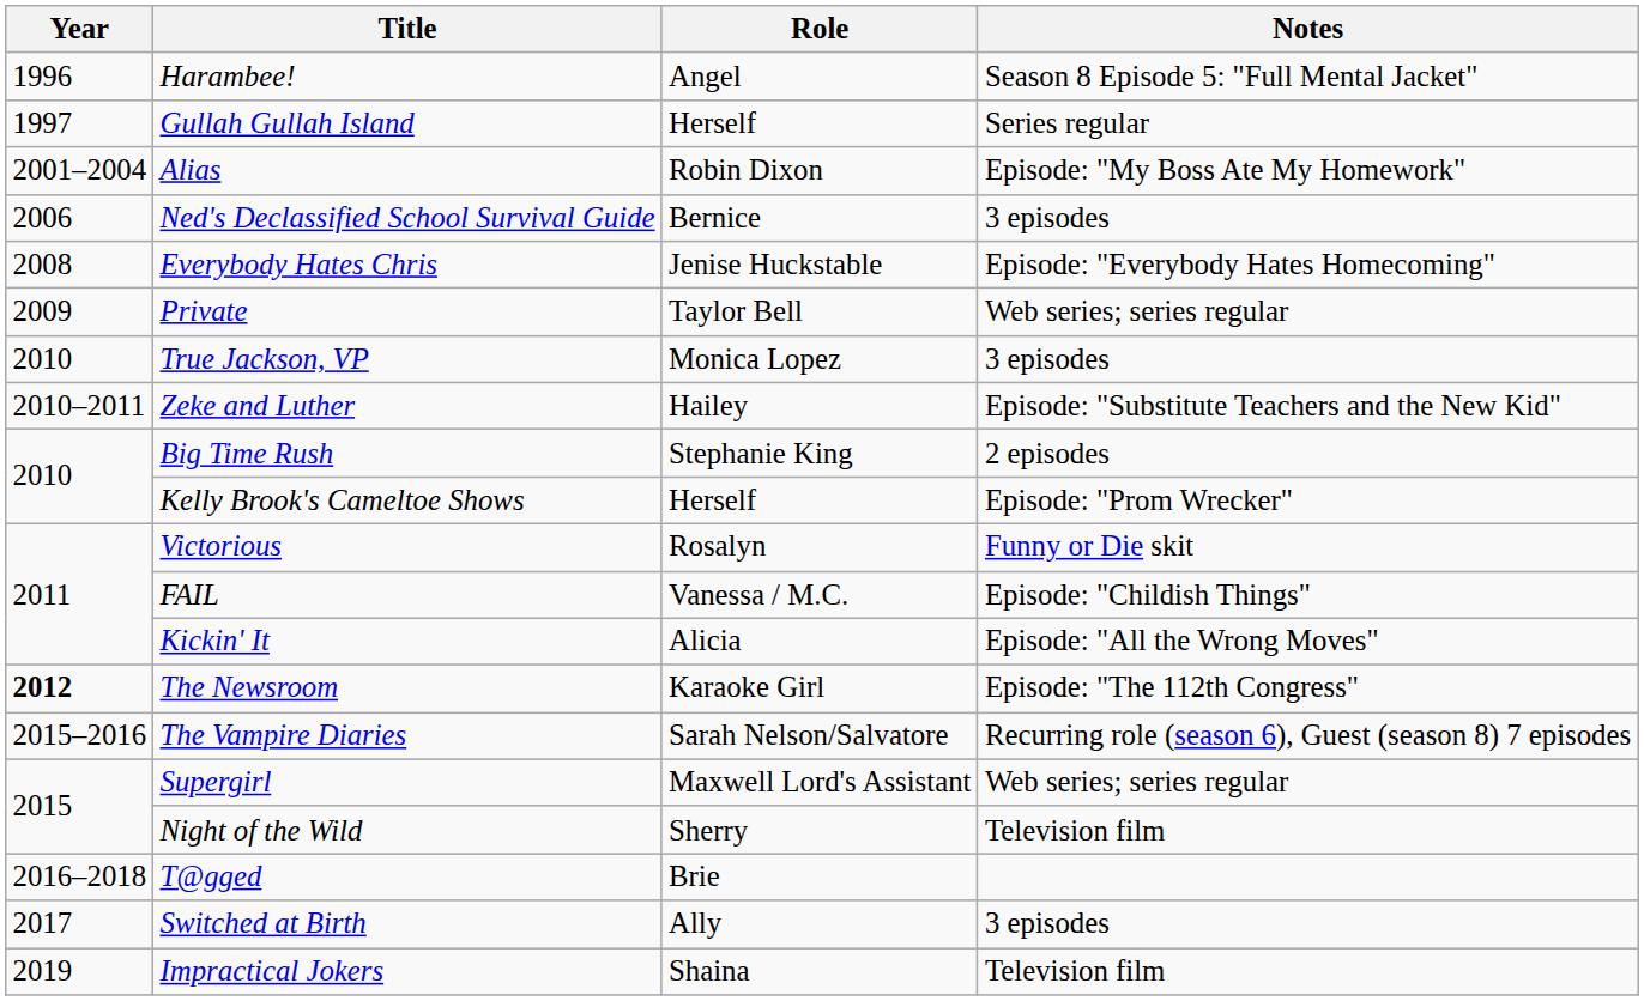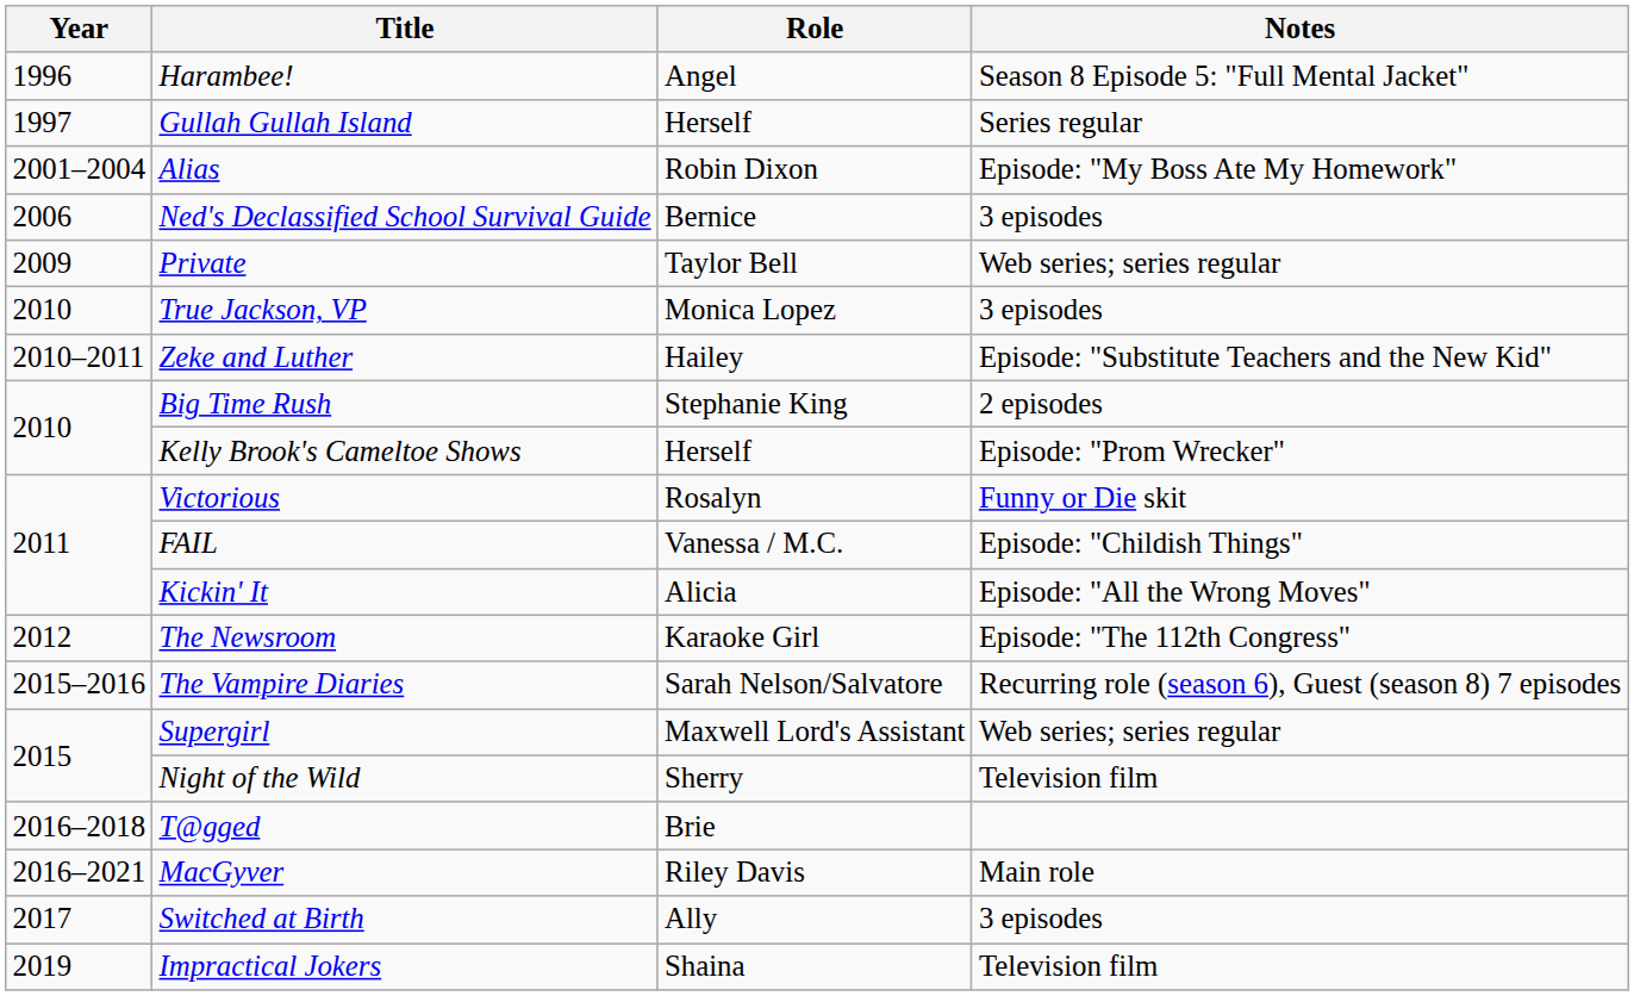 <table class="wikitable sortable">
 <tr>
 <th>Year</th>
 <th>Title</th>
 <th>Role</th>
 <th class="unsortable">Notes</th>
 </tr>
 <tr>
 <td>1996</td>
 <td><em>Harambee!</em></td>
 <td>Angel</td>
 <td>Season 8 Episode 5: "Full Mental Jacket"</td>
 </tr>
 <tr>
 <td>1997</td>
 <td><em><a href='#'>Gullah Gullah Island</a></em></td>
 <td>Herself</td>
 <td>Series regular</td>
 </tr>
 <tr>
 <td>2001–2004</td>
 <td><em><a href='#'>Alias</a></em></td>
 <td>Robin Dixon</td>
 <td>Episode: "My Boss Ate My Homework"</td>
 </tr>
 <tr>
 <td>2006</td>
 <td><em><a href='#'>Ned's Declassified School Survival Guide</a></em></td>
 <td>Bernice</td>
 <td>3 episodes</td>
-</tr>
-<tr>
-<td>2008</td>
-<td><em><a href='#'>Everybody Hates Chris</a></em></td>
-<td>Jenise Huckstable</td>
-<td>Episode: "Everybody Hates Homecoming"</td>
 </tr>
 <tr>
 <td>2009</td>
 <td><em><a href='#'>Private</a></em></td>
 <td>Taylor Bell</td>
 <td>Web series; series regular</td>
 </tr>
 <tr>
 <td>2010</td>
 <td><em><a href='#'>True Jackson, VP</a></em></td>
 <td>Monica Lopez</td>
 <td>3 episodes</td>
 </tr>
 <tr>
 <td>2010–2011</td>
 <td><em><a href='#'>Zeke and Luther</a></em></td>
 <td>Hailey</td>
 <td>Episode: "Substitute Teachers and the New Kid"</td>
 </tr>
 <tr>
 <td rowspan="2">2010</td>
 <td><em><a href='#'>Big Time Rush</a></em></td>
 <td>Stephanie King</td>
 <td>2 episodes</td>
 </tr>
 <tr>
 <td><em>Kelly Brook's Cameltoe Shows</em></td>
 <td>Herself</td>
 <td>Episode: "Prom Wrecker"</td>
 </tr>
 <tr>
 <td rowspan="3">2011</td>
 <td><em><a href='#'>Victorious</a></em></td>
 <td>Rosalyn</td>
 <td><a href='#'>Funny or Die</a> skit</td>
 </tr>
 <tr>
 <td><em>FAIL</em></td>
 <td>Vanessa / M.C.</td>
 <td>Episode: "Childish Things"</td>
 </tr>
 <tr>
 <td><em><a href='#'>Kickin' It</a></em></td>
 <td>Alicia</td>
 <td>Episode: "All the Wrong Moves"</td>
 </tr>
 <tr>
-<td><strong>2012</strong></td>
+<td>2012</td>
 <td><em><a href='#'>The Newsroom</a></em></td>
 <td>Karaoke Girl</td>
 <td>Episode: "The 112th Congress"</td>
 </tr>
 <tr>
 <td>2015–2016</td>
 <td><em><a href='#'>The Vampire Diaries</a></em></td>
 <td>Sarah Nelson/Salvatore</td>
 <td>Recurring role (<a href='#'>season 6</a>), Guest (season 8) 7 episodes</td>
 </tr>
 <tr>
 <td rowspan="2">2015</td>
 <td><em><a href='#'>Supergirl</a></em></td>
 <td>Maxwell Lord's Assistant</td>
 <td>Web series; series regular</td>
 </tr>
 <tr>
 <td><em>Night of the Wild</em></td>
 <td>Sherry</td>
 <td>Television film</td>
 </tr>
 <tr>
 <td>2016–2018</td>
 <td><em><a href='#'>T@gged</a></em></td>
 <td>Brie</td>
 <td></td>
 </tr>
 <tr>
+<td>2016–2021</td>
+<td><em><a href='#'>MacGyver</a></em></td>
+<td>Riley Davis</td>
+<td>Main role</td>
+</tr>
+<tr>
 <td>2017</td>
 <td><em><a href='#'>Switched at Birth</a></em></td>
 <td>Ally</td>
 <td>3 episodes</td>
 </tr>
 <tr>
 <td>2019</td>
 <td><em><a href='#'>Impractical Jokers</a></em></td>
 <td>Shaina</td>
 <td>Television film</td>
 </tr>
 </table>
